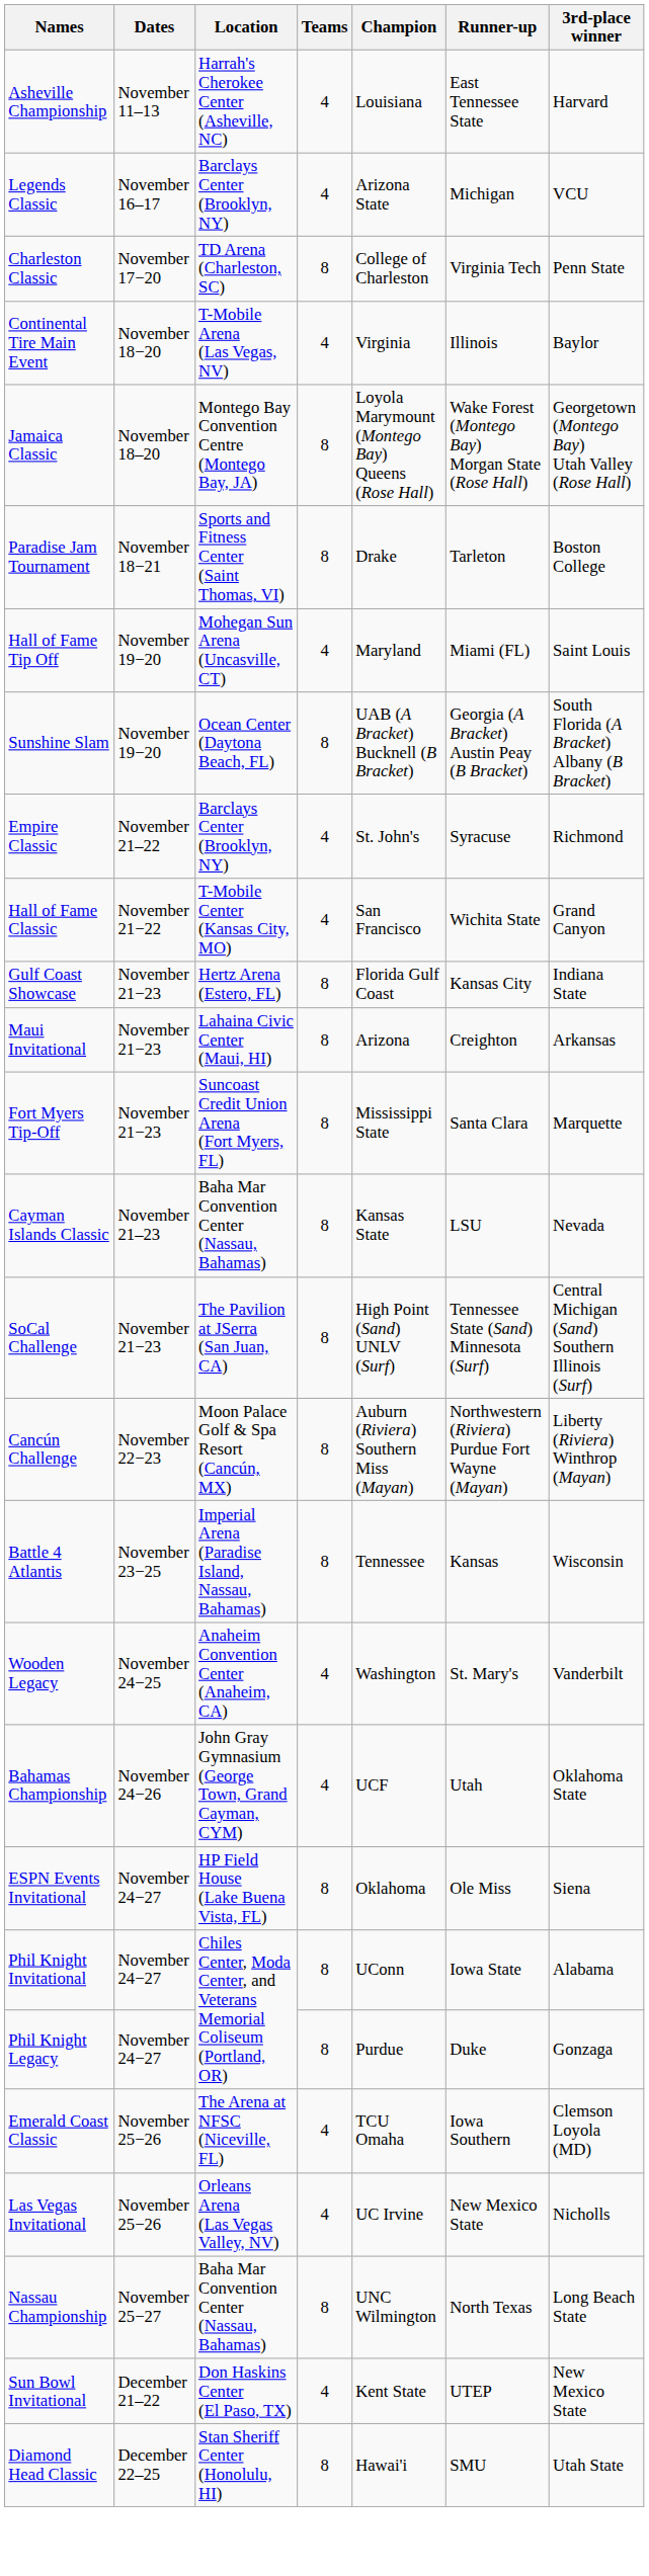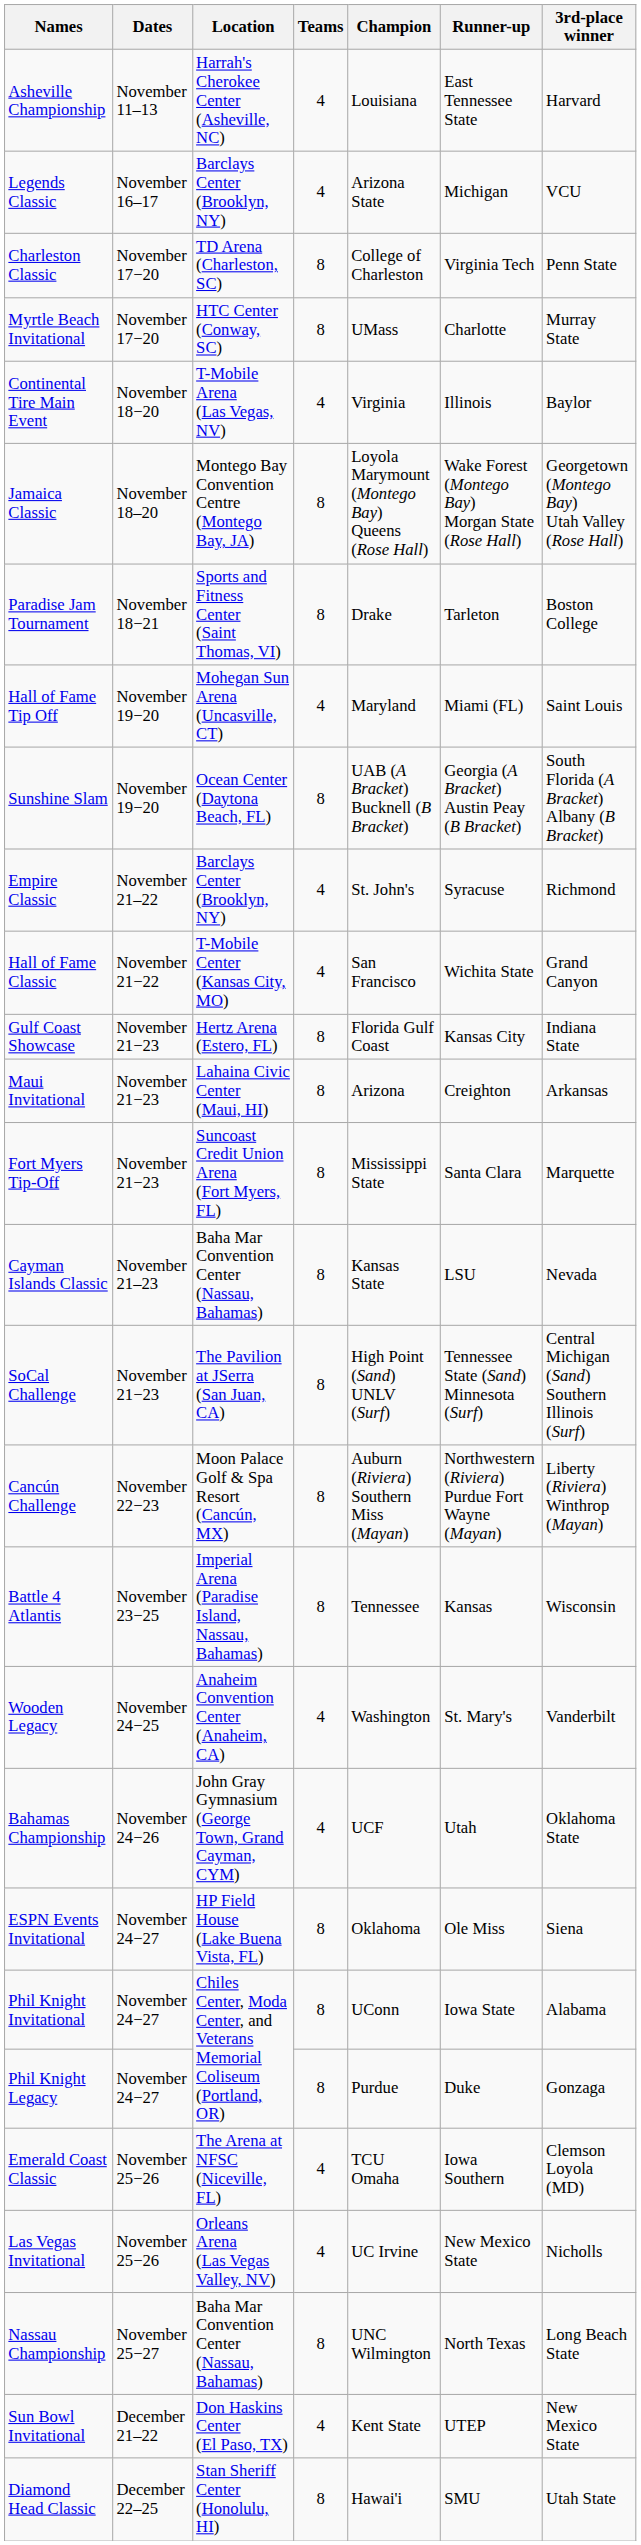 <table class="wikitable">
 <tr>
 <th>Names</th>
 <th>Dates</th>
 <th>Location</th>
 <th>Teams</th>
 <th>Champion</th>
 <th>Runner-up</th>
 <th>3rd-place winner</th>
 </tr>
 <tr>
 <td><a href='#'>Asheville Championship</a></td>
 <td>November 11–13</td>
 <td><a href='#'>Harrah's Cherokee Center</a><br>(<a href='#'>Asheville, NC</a>)</td>
 <td align=center>4</td>
 <td>Louisiana</td>
 <td>East Tennessee State</td>
 <td>Harvard</td>
 </tr>
 <tr>
 <td><a href='#'>Legends Classic</a></td>
 <td>November 16–17</td>
 <td><a href='#'>Barclays Center</a><br>(<a href='#'>Brooklyn, NY</a>)</td>
 <td align=center>4</td>
 <td>Arizona State</td>
 <td>Michigan</td>
 <td>VCU</td>
 </tr>
 <tr>
 <td><a href='#'>Charleston Classic</a></td>
 <td>November 17−20</td>
 <td><a href='#'>TD Arena</a><br>(<a href='#'>Charleston, SC</a>)</td>
 <td align=center>8</td>
 <td>College of Charleston</td>
 <td>Virginia Tech</td>
 <td>Penn State</td>
+</tr>
+<tr>
+<td><a href='#'>Myrtle Beach Invitational</a></td>
+<td>November 17−20</td>
+<td><a href='#'>HTC Center</a><br>(<a href='#'>Conway, SC</a>)</td>
+<td align=center>8</td>
+<td>UMass</td>
+<td>Charlotte</td>
+<td>Murray State</td>
 </tr>
 <tr>
 <td><a href='#'>Continental Tire Main Event</a></td>
 <td>November 18−20</td>
 <td><a href='#'>T-Mobile Arena</a><br>(<a href='#'>Las Vegas, NV</a>)</td>
 <td align=center>4</td>
 <td>Virginia</td>
 <td>Illinois</td>
 <td>Baylor</td>
 </tr>
 <tr>
 <td><a href='#'>Jamaica Classic</a></td>
 <td>November 18–20</td>
 <td>Montego Bay Convention Centre<br>(<a href='#'>Montego Bay, JA</a>)</td>
 <td align=center>8</td>
 <td>Loyola Marymount (<em>Montego Bay</em>)<br>Queens (<em>Rose Hall</em>)</td>
 <td>Wake Forest (<em>Montego Bay</em>)<br>Morgan State (<em>Rose Hall</em>)</td>
 <td>Georgetown (<em>Montego Bay</em>)<br>Utah Valley (<em>Rose Hall</em>)</td>
 </tr>
 <tr>
 <td><a href='#'>Paradise Jam Tournament</a></td>
 <td>November 18−21</td>
 <td><a href='#'>Sports and Fitness Center</a><br>(<a href='#'>Saint Thomas, VI</a>)</td>
 <td align=center>8</td>
 <td>Drake</td>
 <td>Tarleton</td>
 <td>Boston College</td>
 </tr>
 <tr>
 <td><a href='#'>Hall of Fame Tip Off</a></td>
 <td>November 19−20</td>
 <td><a href='#'>Mohegan Sun Arena</a><br>(<a href='#'>Uncasville, CT</a>)</td>
 <td align=center>4</td>
 <td>Maryland</td>
 <td>Miami (FL)</td>
 <td>Saint Louis</td>
 </tr>
 <tr>
 <td><a href='#'>Sunshine Slam</a></td>
 <td>November 19−20</td>
 <td><a href='#'>Ocean Center</a><br>(<a href='#'>Daytona Beach, FL</a>)</td>
 <td align=center>8</td>
 <td>UAB (<em>A Bracket</em>)<br>Bucknell (<em>B Bracket</em>)</td>
 <td>Georgia (<em>A Bracket</em>)<br>Austin Peay (<em>B Bracket</em>)</td>
 <td>South Florida (<em>A Bracket</em>)<br>Albany (<em>B Bracket</em>)</td>
 </tr>
 <tr>
 <td><a href='#'>Empire Classic</a></td>
 <td>November 21–22</td>
 <td><a href='#'>Barclays Center</a><br>(<a href='#'>Brooklyn, NY</a>)</td>
 <td align=center>4</td>
 <td>St. John's</td>
 <td>Syracuse</td>
 <td>Richmond</td>
 </tr>
 <tr>
 <td><a href='#'>Hall of Fame Classic</a></td>
 <td>November 21−22</td>
 <td><a href='#'>T-Mobile Center</a><br>(<a href='#'>Kansas City, MO</a>)</td>
 <td align=center>4</td>
 <td>San Francisco</td>
 <td>Wichita State</td>
 <td>Grand Canyon</td>
 </tr>
 <tr>
 <td><a href='#'>Gulf Coast Showcase</a></td>
 <td>November 21−23</td>
 <td><a href='#'>Hertz Arena</a><br>(<a href='#'>Estero, FL</a>)</td>
 <td align=center>8</td>
 <td>Florida Gulf Coast</td>
 <td>Kansas City</td>
 <td>Indiana State</td>
 </tr>
 <tr>
 <td><a href='#'>Maui Invitational</a></td>
 <td>November 21−23</td>
 <td><a href='#'>Lahaina Civic Center</a><br>(<a href='#'>Maui, HI</a>)</td>
 <td align=center>8</td>
 <td>Arizona</td>
 <td>Creighton</td>
 <td>Arkansas</td>
 </tr>
 <tr>
 <td><a href='#'>Fort Myers Tip-Off</a></td>
 <td>November 21−23</td>
 <td><a href='#'>Suncoast Credit Union Arena</a><br>(<a href='#'>Fort Myers, FL</a>)</td>
 <td align=center>8</td>
 <td>Mississippi State</td>
 <td>Santa Clara</td>
 <td>Marquette</td>
 </tr>
 <tr>
 <td><a href='#'>Cayman Islands Classic</a></td>
 <td>November 21–23</td>
 <td>Baha Mar Convention Center<br>(<a href='#'>Nassau, Bahamas</a>)</td>
 <td align=center>8</td>
 <td>Kansas State</td>
 <td>LSU</td>
 <td>Nevada</td>
 </tr>
 <tr>
 <td><a href='#'>SoCal Challenge</a></td>
 <td>November 21−23</td>
 <td><a href='#'>The Pavilion at JSerra</a><br>(<a href='#'>San Juan, CA</a>)</td>
 <td align=center>8</td>
 <td>High Point (<em>Sand</em>)<br>UNLV (<em>Surf</em>)</td>
 <td>Tennessee State (<em>Sand</em>)<br>Minnesota (<em>Surf</em>)</td>
 <td>Central Michigan (<em>Sand</em>)<br>Southern Illinois (<em>Surf</em>)</td>
 </tr>
 <tr>
 <td><a href='#'>Cancún Challenge</a></td>
 <td>November 22−23</td>
 <td>Moon Palace Golf & Spa Resort<br>(<a href='#'>Cancún, MX</a>)</td>
 <td align=center>8</td>
 <td>Auburn (<em>Riviera</em>)<br>Southern Miss (<em>Mayan</em>)</td>
 <td>Northwestern (<em>Riviera</em>)<br>Purdue Fort Wayne (<em>Mayan</em>)</td>
 <td>Liberty (<em>Riviera</em>)<br>Winthrop (<em>Mayan</em>)</td>
 </tr>
 <tr>
 <td><a href='#'>Battle 4 Atlantis</a></td>
 <td>November 23−25</td>
 <td><a href='#'>Imperial Arena</a><br>(<a href='#'>Paradise Island, Nassau, Bahamas</a>)</td>
 <td align=center>8</td>
 <td>Tennessee</td>
 <td>Kansas</td>
 <td>Wisconsin</td>
 </tr>
 <tr>
 <td><a href='#'>Wooden Legacy</a></td>
 <td>November 24−25</td>
 <td><a href='#'>Anaheim Convention Center</a><br>(<a href='#'>Anaheim, CA</a>)</td>
 <td align=center>4</td>
 <td>Washington</td>
 <td>St. Mary's</td>
 <td>Vanderbilt</td>
 </tr>
 <tr>
 <td><a href='#'>Bahamas Championship</a></td>
 <td>November 24−26</td>
 <td>John Gray Gymnasium<br>(<a href='#'>George Town, Grand Cayman, CYM</a>)</td>
 <td align=center>4</td>
 <td>UCF</td>
 <td>Utah</td>
 <td>Oklahoma State</td>
 </tr>
 <tr>
 <td><a href='#'>ESPN Events Invitational</a></td>
 <td>November 24−27</td>
 <td><a href='#'>HP Field House</a><br>(<a href='#'>Lake Buena Vista, FL</a>)</td>
 <td align=center>8</td>
 <td>Oklahoma</td>
 <td>Ole Miss</td>
 <td>Siena</td>
 </tr>
 <tr>
 <td><a href='#'>Phil Knight Invitational</a></td>
 <td>November 24−27</td>
 <td rowspan=2><a href='#'>Chiles Center</a>, <a href='#'>Moda Center</a>, and <a href='#'>Veterans Memorial Coliseum</a><br>(<a href='#'>Portland, OR</a>)</td>
 <td align=center>8</td>
 <td>UConn</td>
 <td>Iowa State</td>
 <td>Alabama</td>
 </tr>
 <tr>
 <td><a href='#'>Phil Knight Legacy</a></td>
 <td>November 24−27</td>
 <td align=center>8</td>
 <td>Purdue</td>
 <td>Duke</td>
 <td>Gonzaga</td>
 </tr>
 <tr>
 <td><a href='#'>Emerald Coast Classic</a></td>
 <td>November 25−26</td>
 <td><a href='#'>The Arena at NFSC</a><br>(<a href='#'>Niceville, FL</a>)</td>
 <td align=center>4</td>
 <td>TCU<br>Omaha</td>
 <td>Iowa<br>Southern</td>
 <td>Clemson<br>Loyola (MD)</td>
 </tr>
 <tr>
 <td><a href='#'>Las Vegas Invitational</a></td>
 <td>November 25−26</td>
 <td><a href='#'>Orleans Arena</a><br>(<a href='#'>Las Vegas Valley, NV</a>)</td>
 <td align=center>4</td>
 <td>UC Irvine</td>
 <td>New Mexico State</td>
 <td>Nicholls</td>
 </tr>
 <tr>
 <td><a href='#'>Nassau Championship</a></td>
 <td>November 25−27</td>
 <td>Baha Mar Convention Center<br>(<a href='#'>Nassau, Bahamas</a>)</td>
 <td align=center>8</td>
 <td>UNC Wilmington</td>
 <td>North Texas</td>
 <td>Long Beach State</td>
 </tr>
 <tr>
 <td><a href='#'>Sun Bowl Invitational</a></td>
 <td>December 21–22</td>
 <td><a href='#'>Don Haskins Center</a><br>(<a href='#'>El Paso, TX</a>)</td>
 <td align=center>4</td>
 <td>Kent State</td>
 <td>UTEP</td>
 <td>New Mexico State</td>
 </tr>
 <tr>
 <td><a href='#'>Diamond Head Classic</a></td>
 <td>December 22–25</td>
 <td><a href='#'>Stan Sheriff Center</a><br>(<a href='#'>Honolulu, HI</a>)</td>
 <td align=center>8</td>
 <td>Hawai'i</td>
 <td>SMU</td>
 <td>Utah State</td>
 </tr>
 </table>
